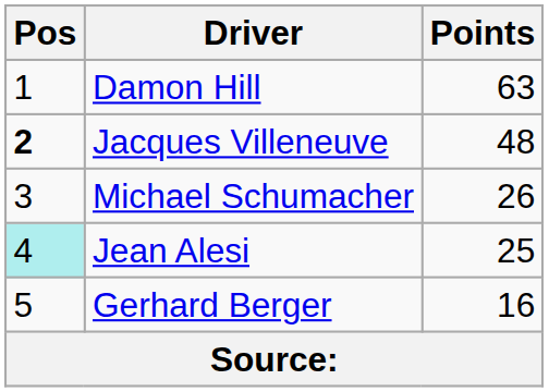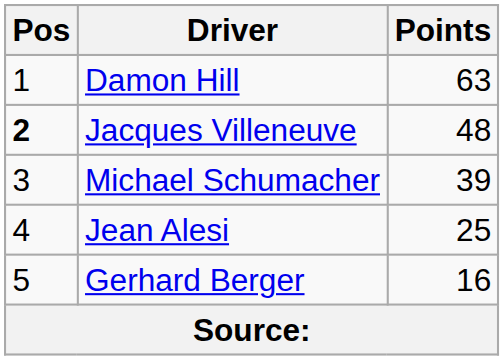 <table class="wikitable" style="font-size: 95%;">
 <tr>
 <th>Pos</th>
 <th>Driver</th>
 <th>Points</th>
 </tr>
 <tr>
 <td>1</td>
 <td> <a href='#'>Damon Hill</a></td>
 <td align="right">63</td>
 </tr>
 <tr>
 <td><strong>2</strong></td>
 <td> <a href='#'>Jacques Villeneuve</a></td>
 <td align="right">48</td>
 </tr>
 <tr>
 <td>3</td>
 <td> <a href='#'>Michael Schumacher</a></td>
-<td align="right">26</td>
+<td align="right">39</td>
 </tr>
 <tr>
-<td style="background: paleturquoise;">4</td>
+<td>4</td>
 <td> <a href='#'>Jean Alesi</a></td>
 <td align="right">25</td>
 </tr>
 <tr>
 <td>5</td>
 <td> <a href='#'>Gerhard Berger</a></td>
 <td align="right">16</td>
 </tr>
 <tr>
 <th colspan=4>Source: </th>
 </tr>
 </table>
